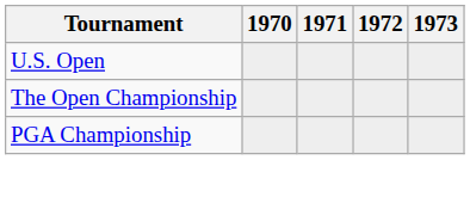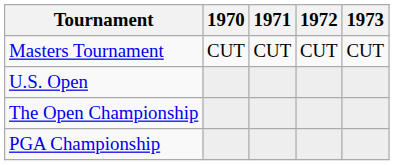 <table class="wikitable" style="font-size:95%;text-align:center;">
 <tr>
 <th>Tournament</th>
 <th>1970</th>
 <th>1971</th>
 <th>1972</th>
 <th>1973</th>
+</tr>
+<tr>
+<td align=left><a href='#'>Masters Tournament</a></td>
+<td>CUT</td>
+<td>CUT</td>
+<td>CUT</td>
+<td>CUT</td>
 </tr>
 <tr>
 <td align=left><a href='#'>U.S. Open</a></td>
 <td style="background:#eeeeee;"></td>
 <td style="background:#eeeeee;"></td>
 <td style="background:#eeeeee;"></td>
 <td style="background:#eeeeee;"></td>
 </tr>
 <tr>
 <td align=left><a href='#'>The Open Championship</a></td>
 <td style="background:#eeeeee;"></td>
 <td style="background:#eeeeee;"></td>
 <td style="background:#eeeeee;"></td>
 <td style="background:#eeeeee;"></td>
 </tr>
 <tr>
 <td align=left><a href='#'>PGA Championship</a></td>
 <td style="background:#eeeeee;"></td>
 <td style="background:#eeeeee;"></td>
 <td style="background:#eeeeee;"></td>
 <td style="background:#eeeeee;"></td>
 </tr>
 </table>
